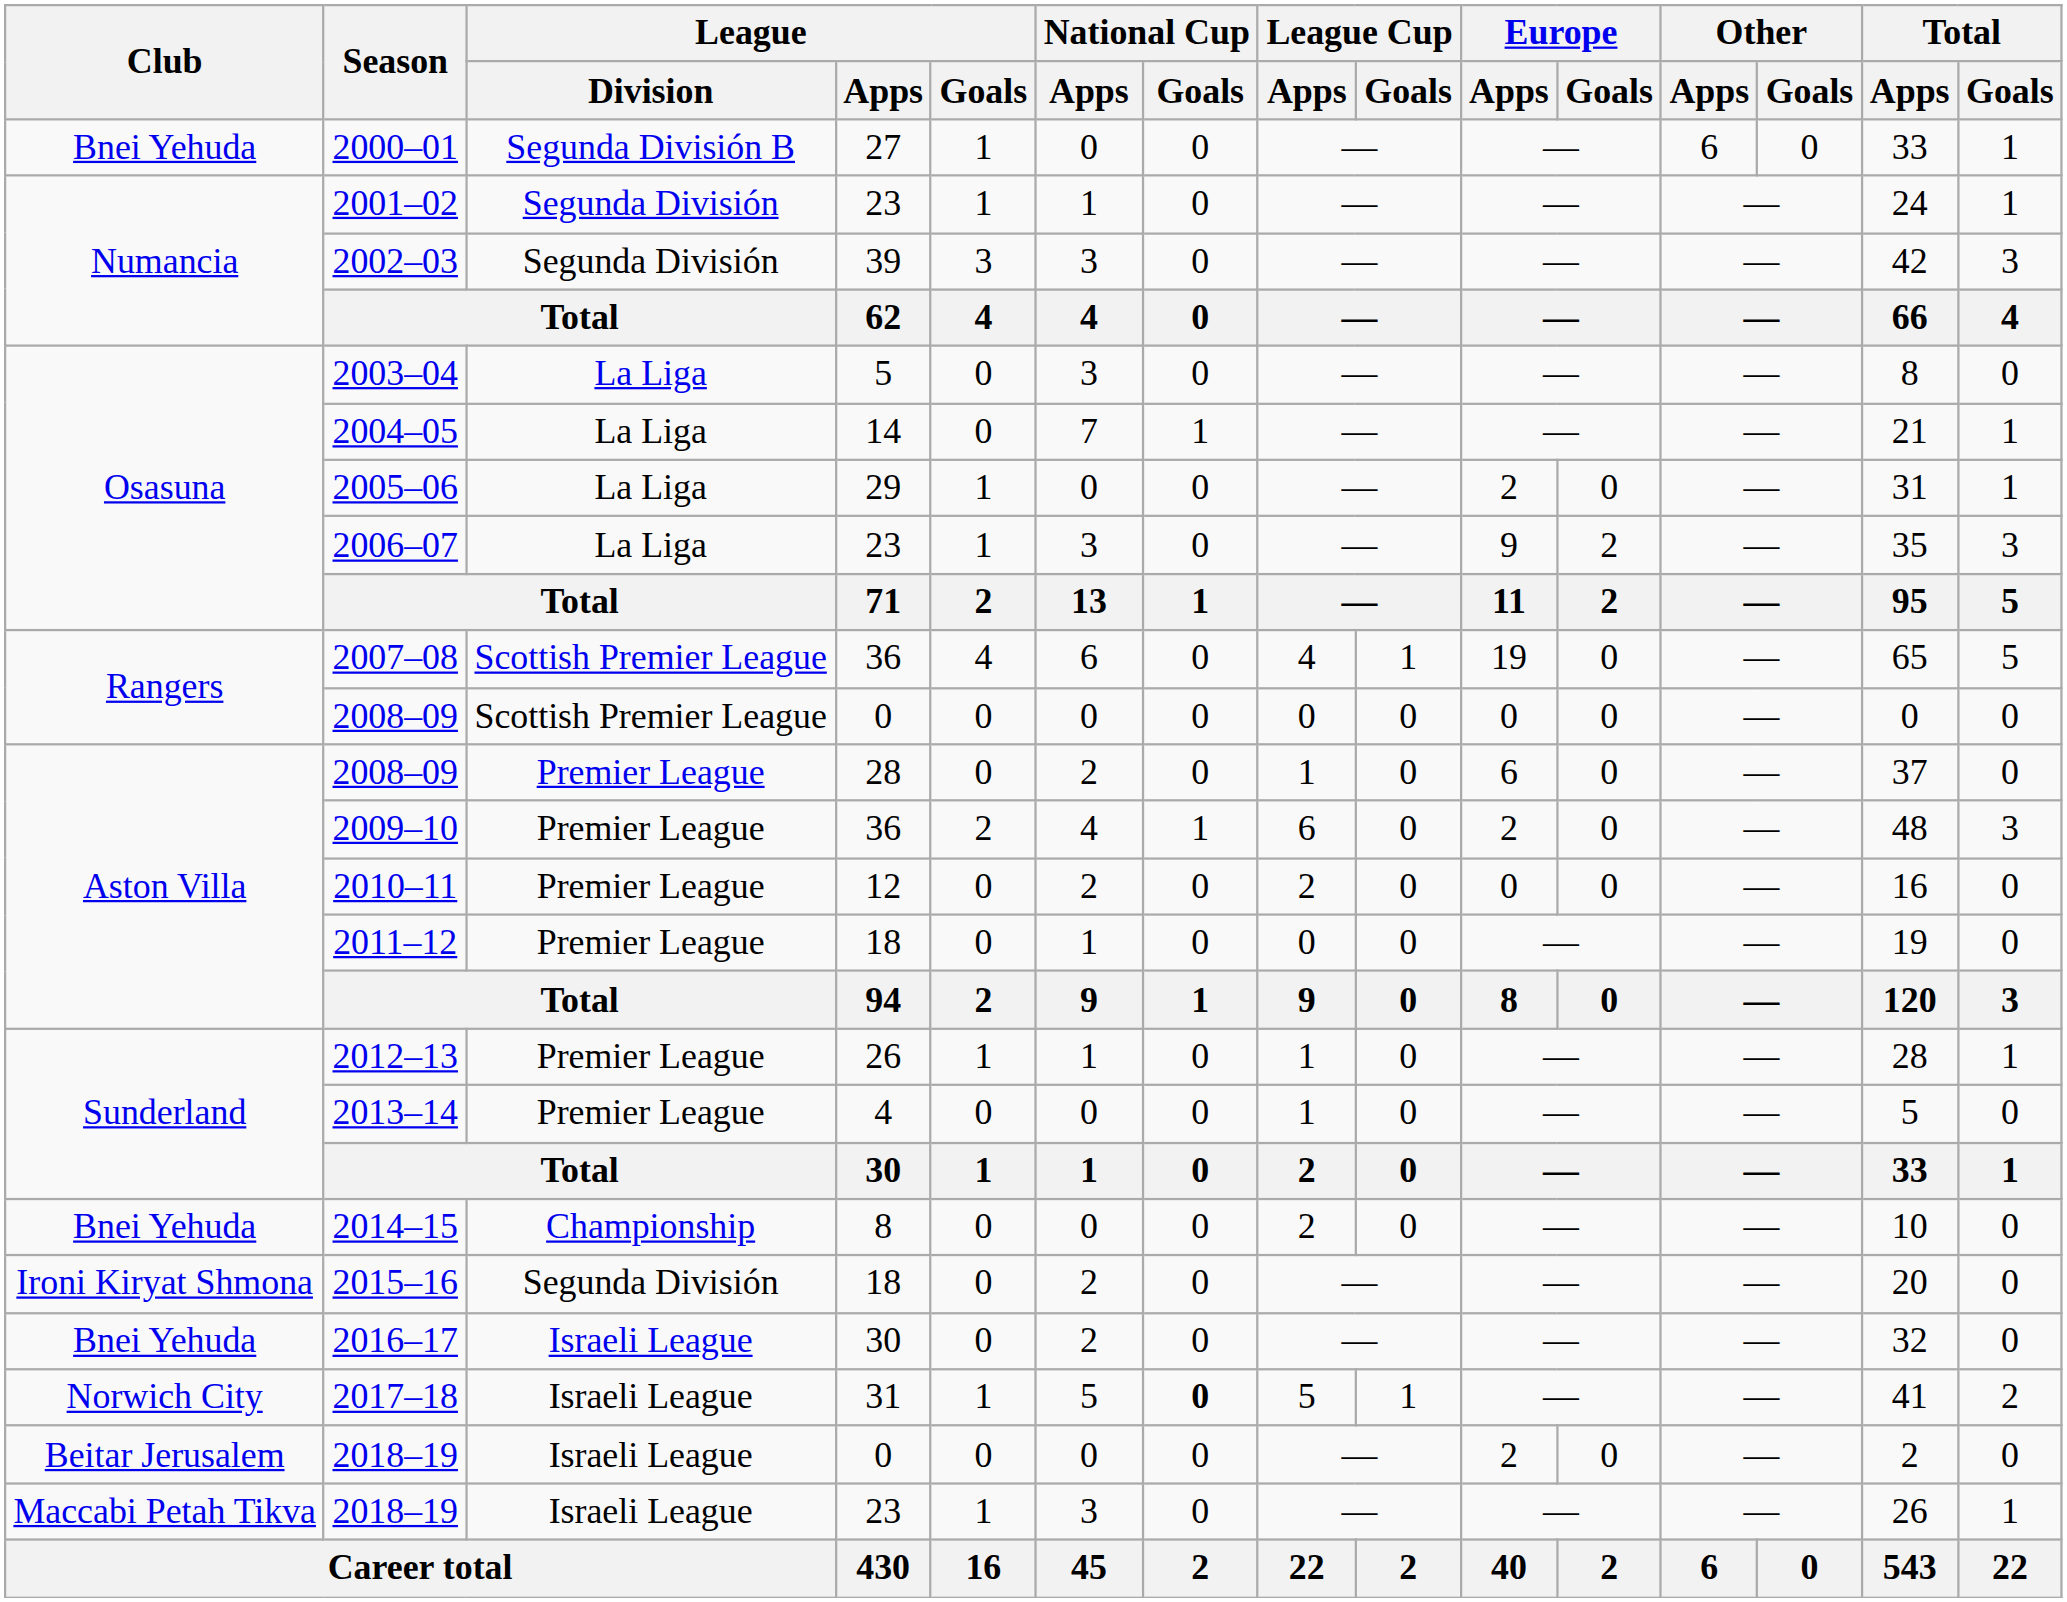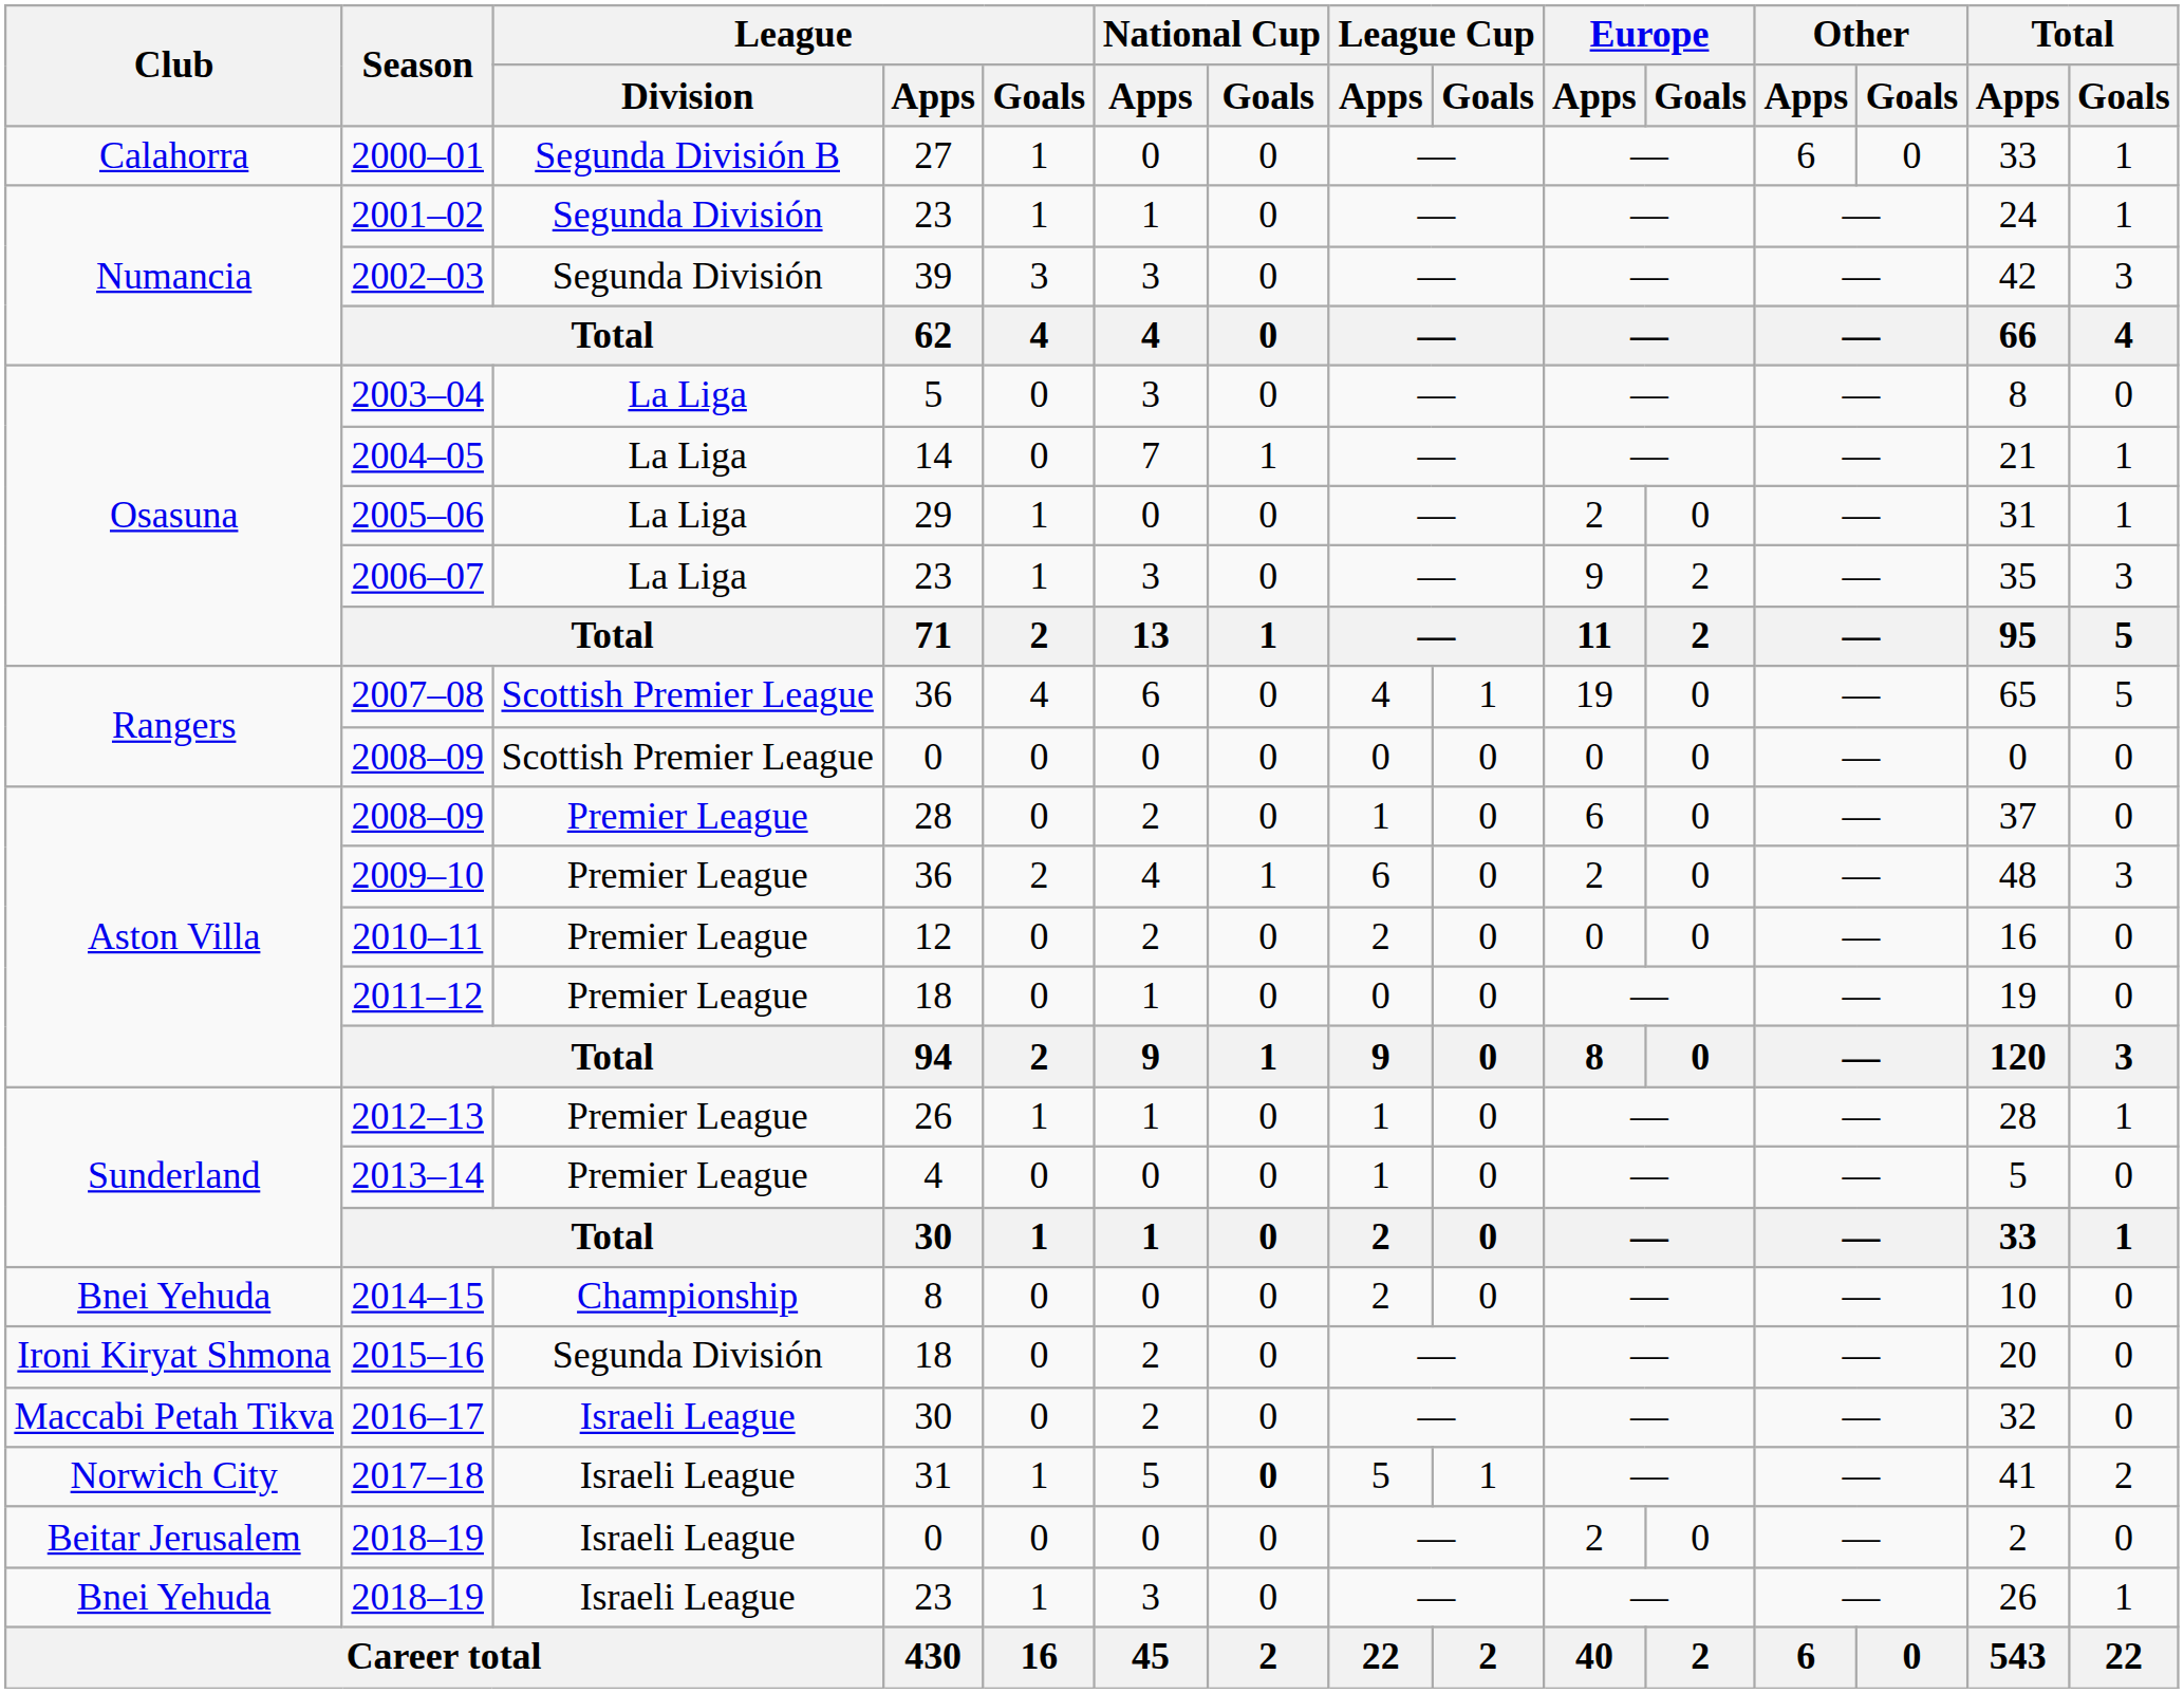 <table class="wikitable" style="text-align: center">
 <tr>
 <th rowspan="2">Club</th>
 <th rowspan="2">Season</th>
 <th colspan="3">League</th>
 <th colspan="2">National Cup</th>
 <th colspan="2">League Cup</th>
 <th colspan="2"><a href='#'>Europe</a></th>
 <th colspan="2">Other</th>
 <th colspan="2">Total</th>
 </tr>
 <tr>
 <th>Division</th>
 <th>Apps</th>
 <th>Goals</th>
 <th>Apps</th>
 <th>Goals</th>
 <th>Apps</th>
 <th>Goals</th>
 <th>Apps</th>
 <th>Goals</th>
 <th>Apps</th>
 <th>Goals</th>
 <th>Apps</th>
 <th>Goals</th>
 </tr>
 <tr>
-<td><a href='#'>Bnei Yehuda</a></td>
+<td><a href='#'>Calahorra</a></td>
 <td><a href='#'>2000–01</a></td>
 <td><a href='#'>Segunda División B</a></td>
 <td>27</td>
 <td>1</td>
 <td>0</td>
 <td>0</td>
 <td colspan="2">—</td>
 <td colspan="2">—</td>
 <td>6</td>
 <td>0</td>
 <td>33</td>
 <td>1</td>
 </tr>
 <tr>
 <td rowspan="3"><a href='#'>Numancia</a></td>
 <td><a href='#'>2001–02</a></td>
 <td><a href='#'>Segunda División</a></td>
 <td>23</td>
 <td>1</td>
 <td>1</td>
 <td>0</td>
 <td colspan="2">—</td>
 <td colspan="2">—</td>
 <td colspan="2">—</td>
 <td>24</td>
 <td>1</td>
 </tr>
 <tr>
 <td><a href='#'>2002–03</a></td>
 <td>Segunda División</td>
 <td>39</td>
 <td>3</td>
 <td>3</td>
 <td>0</td>
 <td colspan="2">—</td>
 <td colspan="2">—</td>
 <td colspan="2">—</td>
 <td>42</td>
 <td>3</td>
 </tr>
 <tr>
 <th colspan="2">Total</th>
 <th>62</th>
 <th>4</th>
 <th>4</th>
 <th>0</th>
 <th colspan="2">—</th>
 <th colspan="2">—</th>
 <th colspan="2">—</th>
 <th>66</th>
 <th>4</th>
 </tr>
 <tr>
 <td rowspan="5"><a href='#'>Osasuna</a></td>
 <td><a href='#'>2003–04</a></td>
 <td><a href='#'>La Liga</a></td>
 <td>5</td>
 <td>0</td>
 <td>3</td>
 <td>0</td>
 <td colspan="2">—</td>
 <td colspan="2">—</td>
 <td colspan="2">—</td>
 <td>8</td>
 <td>0</td>
 </tr>
 <tr>
 <td><a href='#'>2004–05</a></td>
 <td>La Liga</td>
 <td>14</td>
 <td>0</td>
 <td>7</td>
 <td>1</td>
 <td colspan="2">—</td>
 <td colspan="2">—</td>
 <td colspan="2">—</td>
 <td>21</td>
 <td>1</td>
 </tr>
 <tr>
 <td><a href='#'>2005–06</a></td>
 <td>La Liga</td>
 <td>29</td>
 <td>1</td>
 <td>0</td>
 <td>0</td>
 <td colspan="2">—</td>
 <td>2</td>
 <td>0</td>
 <td colspan="2">—</td>
 <td>31</td>
 <td>1</td>
 </tr>
 <tr>
 <td><a href='#'>2006–07</a></td>
 <td>La Liga</td>
 <td>23</td>
 <td>1</td>
 <td>3</td>
 <td>0</td>
 <td colspan="2">—</td>
 <td>9</td>
 <td>2</td>
 <td colspan="2">—</td>
 <td>35</td>
 <td>3</td>
 </tr>
 <tr>
 <th colspan="2">Total</th>
 <th>71</th>
 <th>2</th>
 <th>13</th>
 <th>1</th>
 <th colspan="2">—</th>
 <th>11</th>
 <th>2</th>
 <th colspan="2">—</th>
 <th>95</th>
 <th>5</th>
 </tr>
 <tr>
 <td rowspan="2"><a href='#'>Rangers</a></td>
 <td><a href='#'>2007–08</a></td>
 <td><a href='#'>Scottish Premier League</a></td>
 <td>36</td>
 <td>4</td>
 <td>6</td>
 <td>0</td>
 <td>4</td>
 <td>1</td>
 <td>19</td>
 <td>0</td>
 <td colspan="2">—</td>
 <td>65</td>
 <td>5</td>
 </tr>
 <tr>
 <td><a href='#'>2008–09</a></td>
 <td>Scottish Premier League</td>
 <td>0</td>
 <td>0</td>
 <td>0</td>
 <td>0</td>
 <td>0</td>
 <td>0</td>
 <td>0</td>
 <td>0</td>
 <td colspan="2">—</td>
 <td>0</td>
 <td>0</td>
 </tr>
 <tr>
 <td rowspan="5"><a href='#'>Aston Villa</a></td>
 <td><a href='#'>2008–09</a></td>
 <td><a href='#'>Premier League</a></td>
 <td>28</td>
 <td>0</td>
 <td>2</td>
 <td>0</td>
 <td>1</td>
 <td>0</td>
 <td>6</td>
 <td>0</td>
 <td colspan="2">—</td>
 <td>37</td>
 <td>0</td>
 </tr>
 <tr>
 <td><a href='#'>2009–10</a></td>
 <td>Premier League</td>
 <td>36</td>
 <td>2</td>
 <td>4</td>
 <td>1</td>
 <td>6</td>
 <td>0</td>
 <td>2</td>
 <td>0</td>
 <td colspan="2">—</td>
 <td>48</td>
 <td>3</td>
 </tr>
 <tr>
 <td><a href='#'>2010–11</a></td>
 <td>Premier League</td>
 <td>12</td>
 <td>0</td>
 <td>2</td>
 <td>0</td>
 <td>2</td>
 <td>0</td>
 <td>0</td>
 <td>0</td>
 <td colspan="2">—</td>
 <td>16</td>
 <td>0</td>
 </tr>
 <tr>
 <td><a href='#'>2011–12</a></td>
 <td>Premier League</td>
 <td>18</td>
 <td>0</td>
 <td>1</td>
 <td>0</td>
 <td>0</td>
 <td>0</td>
 <td colspan="2">—</td>
 <td colspan="2">—</td>
 <td>19</td>
 <td>0</td>
 </tr>
 <tr>
 <th colspan="2">Total</th>
 <th>94</th>
 <th>2</th>
 <th>9</th>
 <th>1</th>
 <th>9</th>
 <th>0</th>
 <th>8</th>
 <th>0</th>
 <th colspan="2">—</th>
 <th>120</th>
 <th>3</th>
 </tr>
 <tr>
 <td rowspan="3"><a href='#'>Sunderland</a></td>
 <td><a href='#'>2012–13</a></td>
 <td>Premier League</td>
 <td>26</td>
 <td>1</td>
 <td>1</td>
 <td>0</td>
 <td>1</td>
 <td>0</td>
 <td colspan="2">—</td>
 <td colspan="2">—</td>
 <td>28</td>
 <td>1</td>
 </tr>
 <tr>
 <td><a href='#'>2013–14</a></td>
 <td>Premier League</td>
 <td>4</td>
 <td>0</td>
 <td>0</td>
 <td>0</td>
 <td>1</td>
 <td>0</td>
 <td colspan="2">—</td>
 <td colspan="2">—</td>
 <td>5</td>
 <td>0</td>
 </tr>
 <tr>
 <th colspan="2">Total</th>
 <th>30</th>
 <th>1</th>
 <th>1</th>
 <th>0</th>
 <th>2</th>
 <th>0</th>
 <th colspan="2">—</th>
 <th colspan="2">—</th>
 <th>33</th>
 <th>1</th>
 </tr>
 <tr>
 <td><a href='#'>Bnei Yehuda</a></td>
 <td><a href='#'>2014–15</a></td>
 <td><a href='#'>Championship</a></td>
 <td>8</td>
 <td>0</td>
 <td>0</td>
 <td>0</td>
 <td>2</td>
 <td>0</td>
 <td colspan="2">—</td>
 <td colspan="2">—</td>
 <td>10</td>
 <td>0</td>
 </tr>
 <tr>
 <td><a href='#'>Ironi Kiryat Shmona</a></td>
 <td><a href='#'>2015–16</a></td>
 <td>Segunda División</td>
 <td>18</td>
 <td>0</td>
 <td>2</td>
 <td>0</td>
 <td colspan="2">—</td>
 <td colspan="2">—</td>
 <td colspan="2">—</td>
 <td>20</td>
 <td>0</td>
 </tr>
 <tr>
-<td><a href='#'>Bnei Yehuda</a></td>
+<td><a href='#'>Maccabi Petah Tikva</a></td>
 <td><a href='#'>2016–17</a></td>
 <td><a href='#'>Israeli League</a></td>
 <td>30</td>
 <td>0</td>
 <td>2</td>
 <td>0</td>
 <td colspan="2">—</td>
 <td colspan="2">—</td>
 <td colspan="2">—</td>
 <td>32</td>
 <td>0</td>
 </tr>
 <tr>
 <td><a href='#'>Norwich City</a></td>
 <td><a href='#'>2017–18</a></td>
 <td>Israeli League</td>
 <td>31</td>
 <td>1</td>
 <td>5</td>
 <td><strong>0</strong></td>
 <td>5</td>
 <td>1</td>
 <td colspan="2">—</td>
 <td colspan="2">—</td>
 <td>41</td>
 <td>2</td>
 </tr>
 <tr>
 <td><a href='#'>Beitar Jerusalem</a></td>
 <td><a href='#'>2018–19</a></td>
 <td>Israeli League</td>
 <td>0</td>
 <td>0</td>
 <td>0</td>
 <td>0</td>
 <td colspan="2">—</td>
 <td>2</td>
 <td>0</td>
 <td colspan="2">—</td>
 <td>2</td>
 <td>0</td>
 </tr>
 <tr>
-<td><a href='#'>Maccabi Petah Tikva</a></td>
+<td><a href='#'>Bnei Yehuda</a></td>
 <td><a href='#'>2018–19</a></td>
 <td>Israeli League</td>
 <td>23</td>
 <td>1</td>
 <td>3</td>
 <td>0</td>
 <td colspan="2">—</td>
 <td colspan="2">—</td>
 <td colspan="2">—</td>
 <td>26</td>
 <td>1</td>
 </tr>
 <tr>
 <th colspan="3">Career total</th>
 <th>430</th>
 <th>16</th>
 <th>45</th>
 <th>2</th>
 <th>22</th>
 <th>2</th>
 <th>40</th>
 <th>2</th>
 <th>6</th>
 <th>0</th>
 <th>543</th>
 <th>22</th>
 </tr>
 </table>
